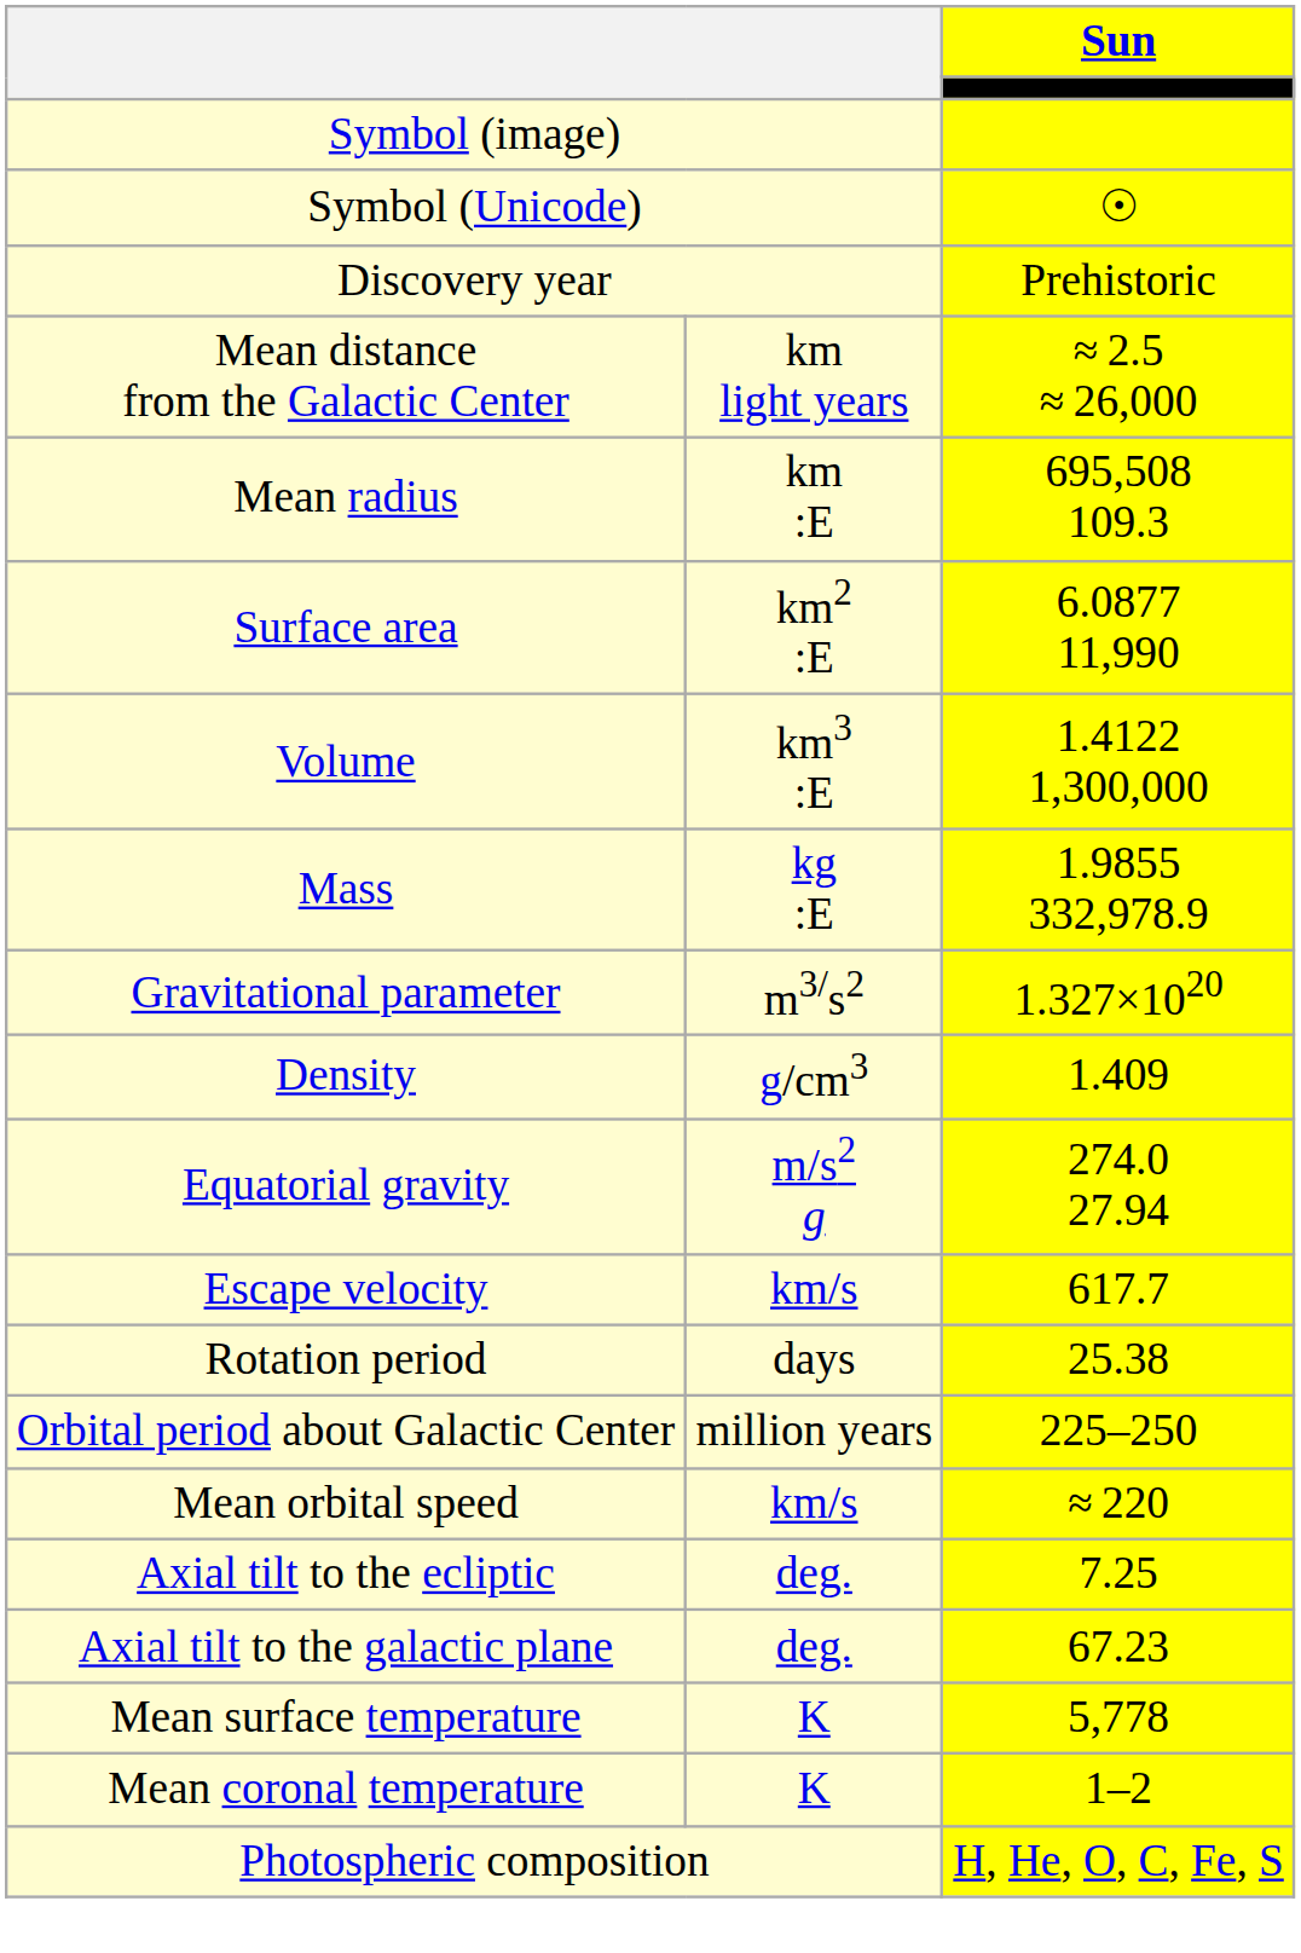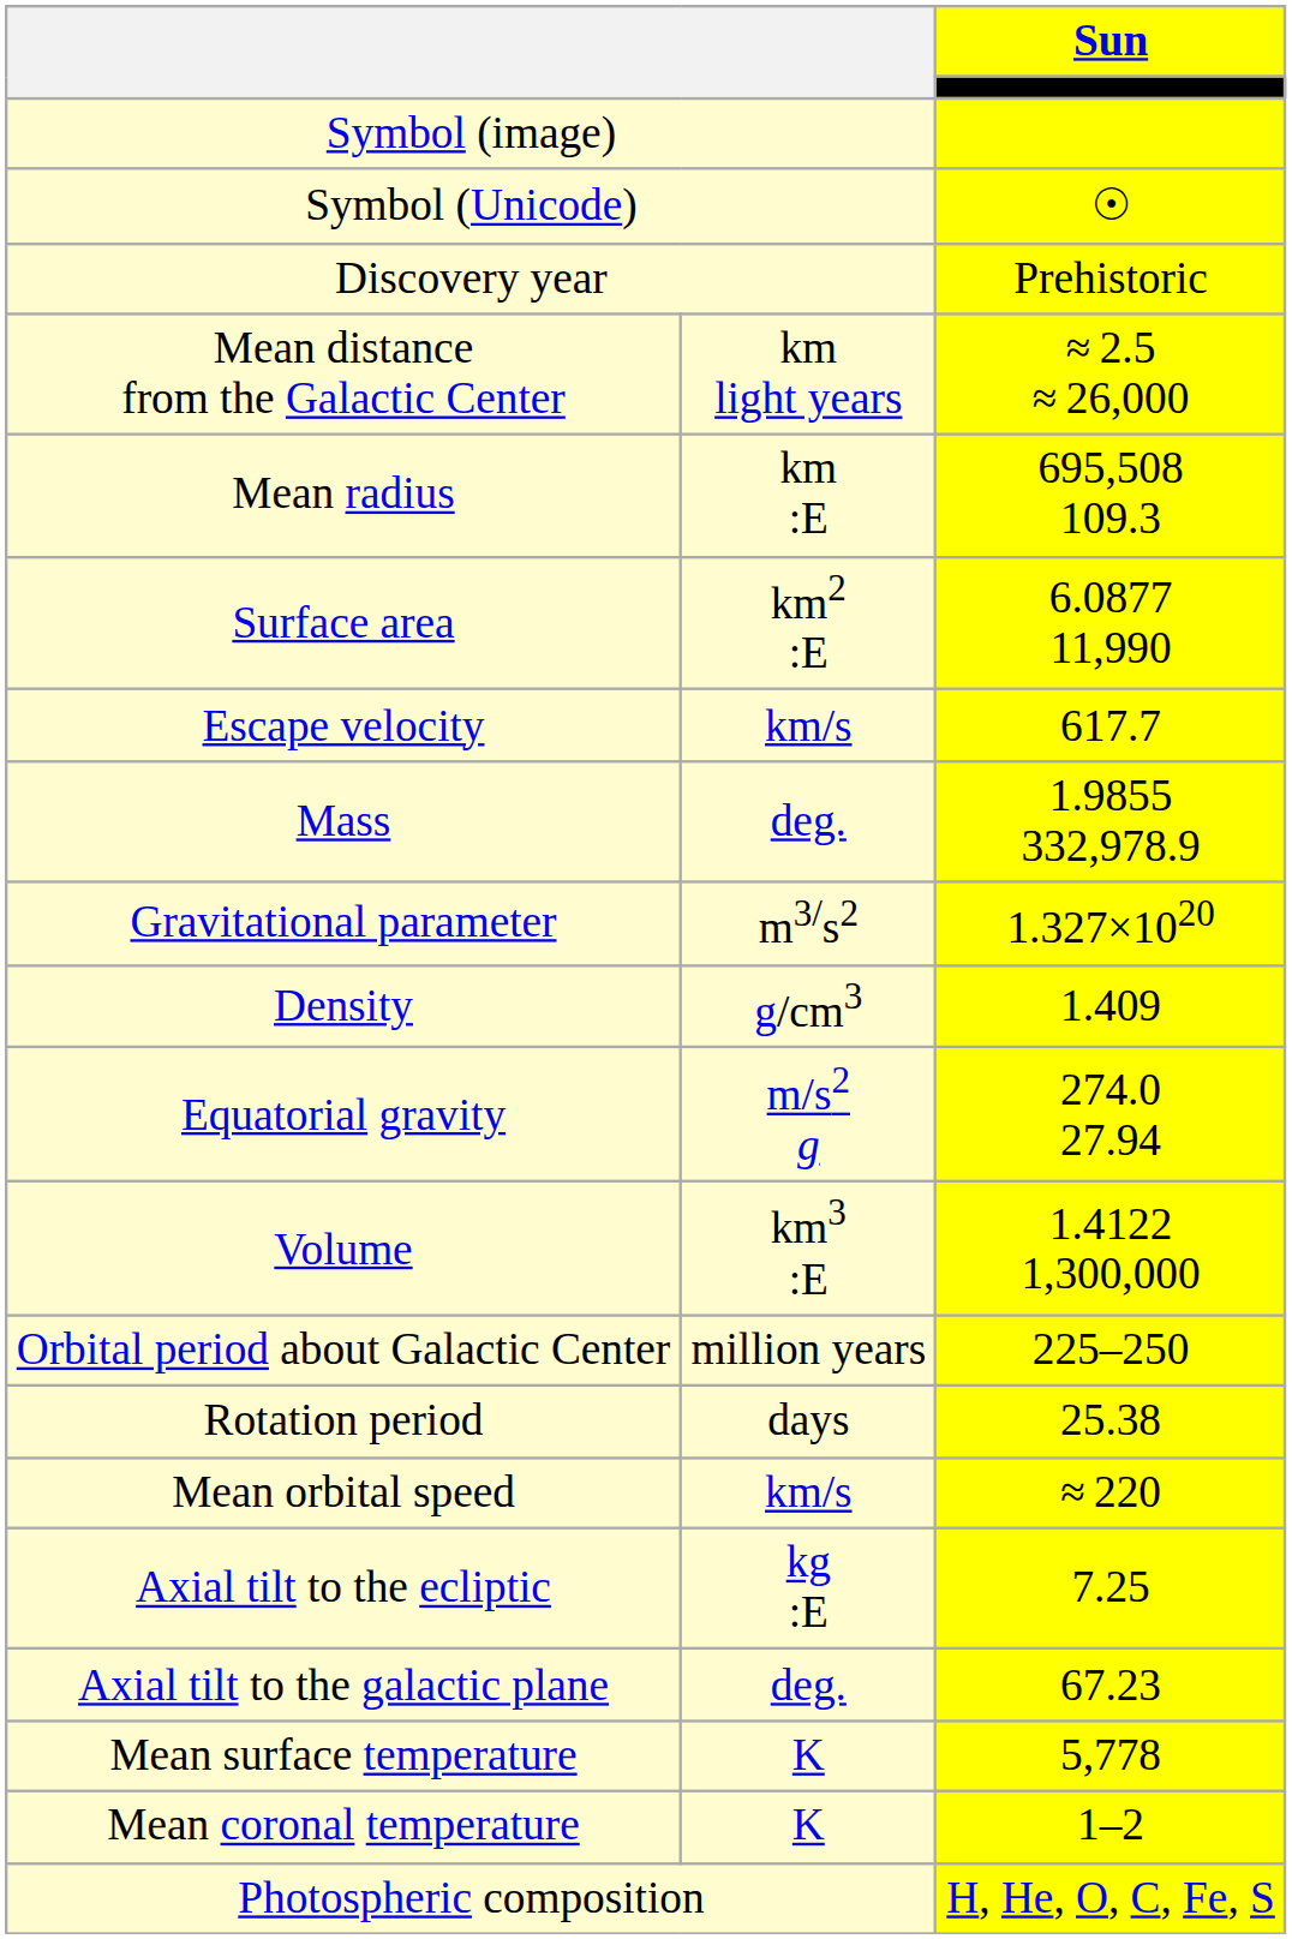 <table class="wikitable" style="text-align: center;">
 <tr>
 <th colspan="2" rowspan=2> </th>
 <th style="background: yellow;"><a href='#'>Sun</a></th>
 </tr>
 <tr>
 <td style="background: black;"></td>
 </tr>
 <tr>
 <td colspan="2" style="background: #fffdd0;"><a href='#'>Symbol</a> (image)</td>
 <td style="background: yellow;"></td>
 </tr>
 <tr>
 <td colspan="2" style="background: #fffdd0;">Symbol (<a href='#'>Unicode</a>)</td>
 <td style="background: yellow;">☉</td>
 </tr>
 <tr>
 <td colspan="2" style="background: #fffdd0;">Discovery year</td>
 <td style="background: yellow;">Prehistoric</td>
 </tr>
 <tr>
 <td style="background: #fffdd0;">Mean distance <br> from the <a href='#'>Galactic Center</a></td>
 <td style="background: #fffdd0;">km <br> <a href='#'>light years</a></td>
 <td style="background: yellow;">≈ 2.5 <br> ≈ 26,000</td>
 </tr>
 <tr>
 <td style="background: #fffdd0;">Mean <a href='#'>radius</a></td>
 <td style="background: #fffdd0;">km <br> :E</td>
 <td style="background: yellow;">695,508<br> 109.3</td>
 </tr>
 <tr>
 <td style="background: #fffdd0;"><a href='#'>Surface area</a></td>
 <td style="background: #fffdd0;">km<sup>2</sup> <br> :E</td>
 <td style="background: yellow;">6.0877 <br> 11,990</td>
 </tr>
 <tr>
-<td style="background: #fffdd0;"><a href='#'>Volume</a></td>
-<td style="background: #fffdd0;">km<sup>3</sup> <br> :E</td>
-<td style="background: yellow;">1.4122 <br> 1,300,000</td>
+<td style="background: #fffdd0;"><a href='#'>Escape velocity</a></td>
+<td style="background: #fffdd0;"><a href='#'>km/s</a></td>
+<td style="background: yellow;">617.7</td>
 </tr>
 <tr>
 <td style="background: #fffdd0;"><a href='#'>Mass</a></td>
-<td style="background: #fffdd0;"><a href='#'>kg</a> <br> :E</td>
+<td style="background: #fffdd0;"><a href='#'>deg.</a></td>
 <td style="background: yellow;">1.9855 <br> 332,978.9</td>
 </tr>
 <tr>
 <td style="background: #fffdd0;"><a href='#'>Gravitational parameter</a></td>
 <td style="background: #fffdd0;">m<sup>3/</sup>s<sup>2</sup></td>
 <td style="background: yellow;">1.327×10<sup>20</sup></td>
 </tr>
 <tr>
 <td style="background: #fffdd0;"><a href='#'>Density</a></td>
 <td style="background: #fffdd0;"><a href='#'>g</a>/cm<sup>3</sup></td>
 <td style="background: yellow;">1.409</td>
 </tr>
 <tr>
 <td style="background: #fffdd0;"><a href='#'>Equatorial</a> <a href='#'>gravity</a></td>
 <td style="background: #fffdd0;"><a href='#'>m/s<sup>2</sup></a> <br> <a href='#'><em>g</em></a></td>
 <td style="background: yellow;">274.0<br>27.94</td>
 </tr>
 <tr>
-<td style="background: #fffdd0;"><a href='#'>Escape velocity</a></td>
-<td style="background: #fffdd0;"><a href='#'>km/s</a></td>
-<td style="background: yellow;">617.7</td>
+<td style="background: #fffdd0;"><a href='#'>Volume</a></td>
+<td style="background: #fffdd0;">km<sup>3</sup> <br> :E</td>
+<td style="background: yellow;">1.4122 <br> 1,300,000</td>
+</tr>
+<tr>
+<td style="background: #fffdd0;"><a href='#'>Orbital period</a> about Galactic Center</td>
+<td style="background: #fffdd0;">million years</td>
+<td style="background: yellow;">225–250</td>
 </tr>
 <tr>
 <td style="background: #fffdd0;">Rotation period</td>
 <td style="background: #fffdd0;">days</td>
 <td style="background: yellow;">25.38</td>
-</tr>
-<tr>
-<td style="background: #fffdd0;"><a href='#'>Orbital period</a> about Galactic Center</td>
-<td style="background: #fffdd0;">million years</td>
-<td style="background: yellow;">225–250</td>
 </tr>
 <tr>
 <td style="background: #fffdd0;">Mean orbital speed</td>
 <td style="background: #fffdd0;"><a href='#'>km/s</a></td>
 <td style="background: yellow;">≈ 220</td>
 </tr>
 <tr>
 <td style="background: #fffdd0;"><a href='#'>Axial tilt</a> to the <a href='#'>ecliptic</a></td>
-<td style="background: #fffdd0;"><a href='#'>deg.</a></td>
+<td style="background: #fffdd0;"><a href='#'>kg</a> <br> :E</td>
 <td style="background: yellow;">7.25</td>
 </tr>
 <tr>
 <td style="background: #fffdd0;"><a href='#'>Axial tilt</a> to the <a href='#'>galactic plane</a></td>
 <td style="background: #fffdd0;"><a href='#'>deg.</a></td>
 <td style="background: yellow;">67.23</td>
 </tr>
 <tr>
 <td style="background: #fffdd0;">Mean surface <a href='#'>temperature</a></td>
 <td style="background: #fffdd0;"><a href='#'>K</a></td>
 <td style="background: yellow;">5,778</td>
 </tr>
 <tr>
 <td style="background: #fffdd0;">Mean <a href='#'>coronal</a> <a href='#'>temperature</a></td>
 <td style="background: #fffdd0;"><a href='#'>K</a></td>
 <td style="background: yellow;">1–2</td>
 </tr>
 <tr>
 <td colspan="2" style="background: #fffdd0;"><a href='#'>Photospheric</a> composition</td>
 <td style="background: yellow;"><a href='#'>H</a>, <a href='#'>He</a>, <a href='#'>O</a>, <a href='#'>C</a>, <a href='#'>Fe</a>, <a href='#'>S</a></td>
 </tr>
 </table>
